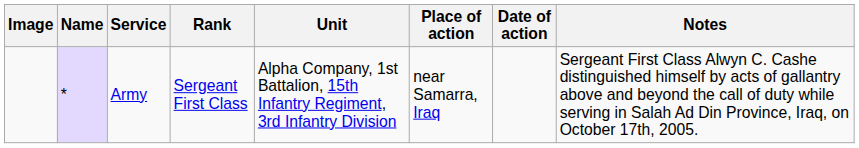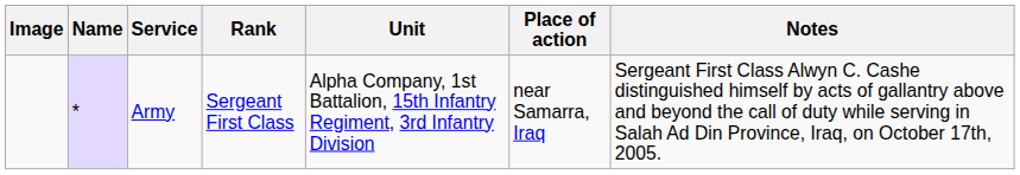 <table class="wikitable sortable">
 <tr>
 <th class="unsortable">Image</th>
 <th>Name</th>
 <th>Service</th>
 <th>Rank</th>
 <th>Unit</th>
 <th>Place of action</th>
-<th>Date of action</th>
 <th class="unsortable">Notes</th>
 </tr>
 <tr>
 <td></td>
 <td style="background:#e3d9ff;">*</td>
 <td><a href='#'>Army</a></td>
 <td><a href='#'>Sergeant First Class</a></td>
 <td>Alpha Company, 1st Battalion, <a href='#'>15th Infantry Regiment</a>, <a href='#'>3rd Infantry Division</a></td>
 <td>near Samarra, <a href='#'>Iraq</a></td>
-<td></td>
 <td>Sergeant First Class Alwyn C. Cashe distinguished himself by acts of gallantry above and beyond the call of duty while serving in Salah Ad Din Province, Iraq, on October 17th, 2005.</td>
 </tr>
 </table>
